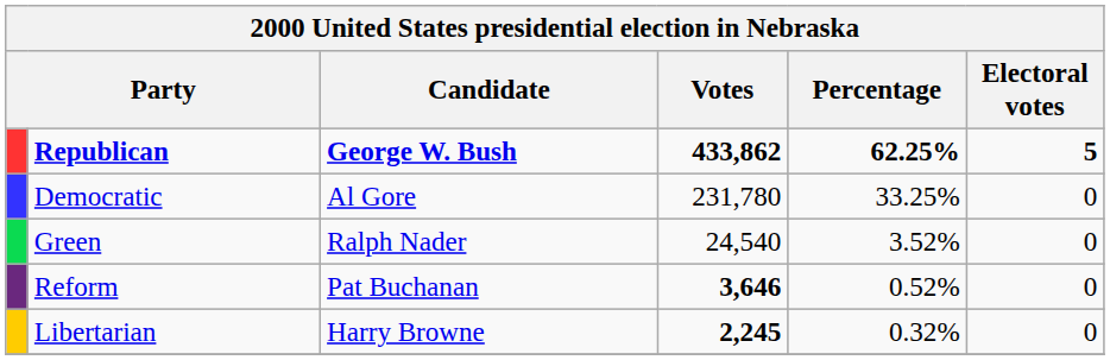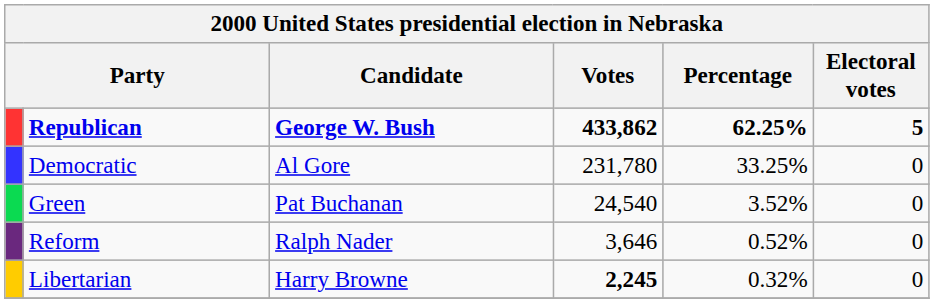 <table class="wikitable" style="font-size: 95%;">
 <tr>
 <th colspan="6">2000 United States presidential election in Nebraska</th>
 </tr>
 <tr>
 <th colspan="2" style="width: 15em">Party</th>
 <th style="width: 17em">Candidate</th>
 <th style="width: 5em">Votes</th>
 <th style="width: 7em">Percentage</th>
 <th style="width: 5em">Electoral votes</th>
 </tr>
 <tr>
 <th style="background-color:#FF3333; width: 3px"></th>
 <td style="width: 130px"><strong><a href='#'>Republican</a></strong></td>
 <td><strong><a href='#'>George W. Bush</a></strong></td>
 <td align="right"><strong>433,862</strong></td>
 <td align="right"><strong>62.25%</strong></td>
 <td align="right"><strong>5</strong></td>
 </tr>
 <tr>
 <th style="background-color:#3333FF; width: 3px"></th>
 <td style="width: 130px"><a href='#'>Democratic</a></td>
 <td><a href='#'>Al Gore</a></td>
 <td align="right">231,780</td>
 <td align="right">33.25%</td>
 <td align="right">0</td>
 </tr>
 <tr>
 <th style="background-color:#0BDA51; width: 3px"></th>
 <td style="width: 130px"><a href='#'>Green</a></td>
-<td><a href='#'>Ralph Nader</a></td>
+<td><a href='#'>Pat Buchanan</a></td>
 <td align="right">24,540</td>
 <td align="right">3.52%</td>
 <td align="right">0</td>
 </tr>
 <tr>
 <th style="background-color:#6A287E; width: 3px"></th>
 <td style="width: 130px"><a href='#'>Reform</a></td>
-<td><a href='#'>Pat Buchanan</a></td>
-<td align="right"><strong>3,646</strong></td>
+<td><a href='#'>Ralph Nader</a></td>
+<td align="right">3,646</td>
 <td align="right">0.52%</td>
 <td align="right">0</td>
 </tr>
 <tr>
 <th style="background-color:#FFCC00; width: 3px"></th>
 <td style="width: 130px"><a href='#'>Libertarian</a></td>
 <td><a href='#'>Harry Browne</a></td>
 <td align="right"><strong>2,245</strong></td>
 <td align="right">0.32%</td>
 <td align="right">0</td>
 </tr>
 <tr>
 </tr>
 </table>
